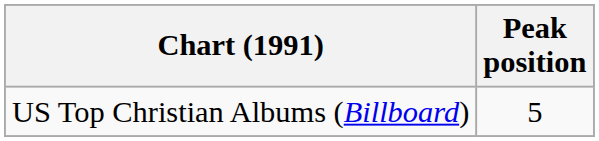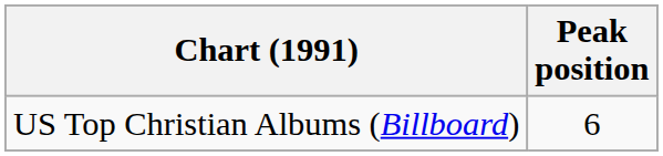 <table class="wikitable">
 <tr>
 <th>Chart (1991)</th>
 <th>Peak<br>position</th>
 </tr>
 <tr>
 <td>US Top Christian Albums (<em><a href='#'>Billboard</a></em>)</td>
-<td style="text-align:center;">5</td>
+<td style="text-align:center;">6</td>
 </tr>
 </table>
